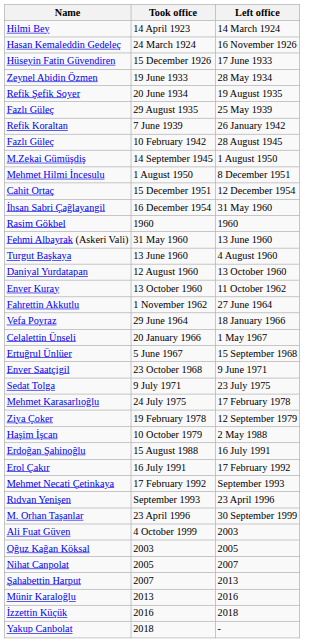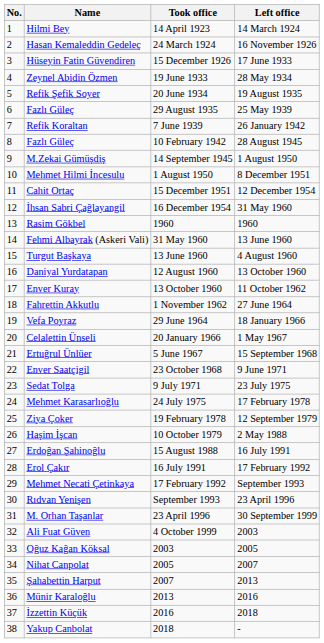 <table class="wikitable">
 <tr>
+<th>No.</th>
 <th>Name</th>
 <th>Took office</th>
 <th>Left office</th>
 </tr>
 <tr>
+<td>1</td>
 <td><a href='#'>Hilmi Bey</a></td>
 <td>14 April 1923</td>
 <td>14 March 1924</td>
 </tr>
 <tr>
+<td>2</td>
 <td><a href='#'>Hasan Kemaleddin Gedeleç</a></td>
 <td>24 March 1924</td>
 <td>16 November 1926</td>
 </tr>
 <tr>
+<td>3</td>
 <td><a href='#'>Hüseyin Fatin Güvendiren</a></td>
 <td>15 December 1926</td>
 <td>17 June 1933</td>
 </tr>
 <tr>
+<td>4</td>
 <td><a href='#'>Zeynel Abidin Özmen</a></td>
 <td>19 June 1933</td>
 <td>28 May 1934</td>
 </tr>
 <tr>
+<td>5</td>
 <td><a href='#'>Refik Şefik Soyer</a></td>
 <td>20 June 1934</td>
 <td>19 August 1935</td>
 </tr>
 <tr>
+<td>6</td>
 <td><a href='#'>Fazlı Güleç</a></td>
 <td>29 August 1935</td>
 <td>25 May 1939</td>
 </tr>
 <tr>
+<td>7</td>
 <td><a href='#'>Refik Koraltan</a></td>
 <td>7 June 1939</td>
 <td>26 January 1942</td>
 </tr>
 <tr>
+<td>8</td>
 <td><a href='#'>Fazlı Güleç</a></td>
 <td>10 February 1942</td>
 <td>28 August 1945</td>
 </tr>
 <tr>
+<td>9</td>
 <td><a href='#'>M.Zekai Gümüşdiş</a></td>
 <td>14 September 1945</td>
 <td>1 August 1950</td>
 </tr>
 <tr>
+<td>10</td>
 <td><a href='#'>Mehmet Hilmi İncesulu</a></td>
 <td>1 August 1950</td>
 <td>8 December 1951</td>
 </tr>
 <tr>
+<td>11</td>
 <td><a href='#'>Cahit Ortaç</a></td>
 <td>15 December 1951</td>
 <td>12 December 1954</td>
 </tr>
 <tr>
+<td>12</td>
 <td><a href='#'>İhsan Sabri Çağlayangil</a></td>
 <td>16 December 1954</td>
 <td>31 May 1960</td>
 </tr>
 <tr>
+<td>13</td>
 <td><a href='#'>Rasim Gökbel</a></td>
 <td>1960</td>
 <td>1960</td>
 </tr>
 <tr>
+<td>14</td>
 <td><a href='#'>Fehmi Albayrak</a> (Askeri Vali)</td>
 <td>31 May 1960</td>
 <td>13 June 1960</td>
 </tr>
 <tr>
+<td>15</td>
 <td><a href='#'>Turgut Başkaya</a></td>
 <td>13 June 1960</td>
 <td>4 August 1960</td>
 </tr>
 <tr>
+<td>16</td>
 <td><a href='#'>Daniyal Yurdatapan</a></td>
 <td>12 August 1960</td>
 <td>13 October 1960</td>
 </tr>
 <tr>
+<td>17</td>
 <td><a href='#'>Enver Kuray</a></td>
 <td>13 October 1960</td>
 <td>11 October 1962</td>
 </tr>
 <tr>
+<td>18</td>
 <td><a href='#'>Fahrettin Akkutlu</a></td>
 <td>1 November 1962</td>
 <td>27 June 1964</td>
 </tr>
 <tr>
+<td>19</td>
 <td><a href='#'>Vefa Poyraz</a></td>
 <td>29 June 1964</td>
 <td>18 January 1966</td>
 </tr>
 <tr>
+<td>20</td>
 <td><a href='#'>Celalettin Ünseli</a></td>
 <td>20 January 1966</td>
 <td>1 May 1967</td>
 </tr>
 <tr>
+<td>21</td>
 <td><a href='#'>Ertuğrul Ünlüer</a></td>
 <td>5 June 1967</td>
 <td>15 September 1968</td>
 </tr>
 <tr>
+<td>22</td>
 <td><a href='#'>Enver Saatçigil</a></td>
 <td>23 October 1968</td>
 <td>9 June 1971</td>
 </tr>
 <tr>
+<td>23</td>
 <td><a href='#'>Sedat Tolga</a></td>
 <td>9 July 1971</td>
 <td>23 July 1975</td>
 </tr>
 <tr>
+<td>24</td>
 <td><a href='#'>Mehmet Karasarlıoğlu</a></td>
 <td>24 July 1975</td>
 <td>17 February 1978</td>
 </tr>
 <tr>
+<td>25</td>
 <td><a href='#'>Ziya Çoker</a></td>
 <td>19 February 1978</td>
 <td>12 September 1979</td>
 </tr>
 <tr>
+<td>26</td>
 <td><a href='#'>Haşim İşcan</a></td>
 <td>10 October 1979</td>
 <td>2 May 1988</td>
 </tr>
 <tr>
+<td>27</td>
 <td><a href='#'>Erdoğan Şahinoğlu</a></td>
 <td>15 August 1988</td>
 <td>16 July 1991</td>
 </tr>
 <tr>
+<td>28</td>
 <td><a href='#'>Erol Çakır</a></td>
 <td>16 July 1991</td>
 <td>17 February 1992</td>
 </tr>
 <tr>
+<td>29</td>
 <td><a href='#'>Mehmet Necati Çetinkaya</a></td>
 <td>17 February 1992</td>
 <td>September 1993</td>
 </tr>
 <tr>
+<td>30</td>
 <td><a href='#'>Rıdvan Yenişen</a></td>
 <td>September 1993</td>
 <td>23 April 1996</td>
 </tr>
 <tr>
+<td>31</td>
 <td><a href='#'>M. Orhan Taşanlar</a></td>
 <td>23 April 1996</td>
 <td>30 September 1999</td>
 </tr>
 <tr>
+<td>32</td>
 <td><a href='#'>Ali Fuat Güven</a></td>
 <td>4 October 1999</td>
 <td>2003</td>
 </tr>
 <tr>
+<td>33</td>
 <td><a href='#'>Oğuz Kağan Köksal</a></td>
 <td>2003</td>
 <td>2005</td>
 </tr>
 <tr>
+<td>34</td>
 <td><a href='#'>Nihat Canpolat</a></td>
 <td>2005</td>
 <td>2007</td>
 </tr>
 <tr>
+<td>35</td>
 <td><a href='#'>Şahabettin Harput</a></td>
 <td>2007</td>
 <td>2013</td>
 </tr>
 <tr>
+<td>36</td>
 <td><a href='#'>Münir Karaloğlu</a></td>
 <td>2013</td>
 <td>2016</td>
 </tr>
 <tr>
+<td>37</td>
 <td><a href='#'>İzzettin Küçük</a></td>
 <td>2016</td>
 <td>2018</td>
 </tr>
 <tr>
+<td>38</td>
 <td><a href='#'>Yakup Canbolat</a></td>
 <td>2018</td>
 <td>-</td>
 </tr>
 </table>
